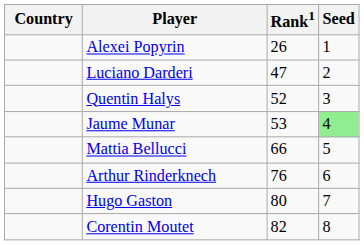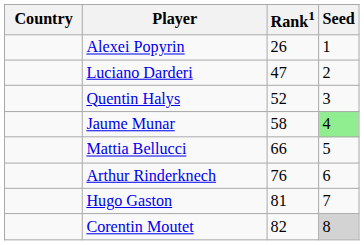 <table class="sortable wikitable">
 <tr>
 <th width="70">Country</th>
 <th width="175">Player</th>
 <th>Rank<sup>1</sup></th>
 <th>Seed</th>
 </tr>
 <tr>
 <td></td>
 <td><a href='#'>Alexei Popyrin</a></td>
 <td>26</td>
 <td>1</td>
 </tr>
 <tr>
 <td></td>
 <td><a href='#'>Luciano Darderi</a></td>
 <td>47</td>
 <td>2</td>
 </tr>
 <tr>
 <td></td>
 <td><a href='#'>Quentin Halys</a></td>
 <td>52</td>
 <td>3</td>
 </tr>
 <tr>
 <td></td>
 <td><a href='#'>Jaume Munar</a></td>
-<td>53</td>
+<td>58</td>
 <td style="background: lightgreen;">4</td>
 </tr>
 <tr>
 <td></td>
 <td><a href='#'>Mattia Bellucci</a></td>
 <td>66</td>
 <td>5</td>
 </tr>
 <tr>
 <td></td>
 <td><a href='#'>Arthur Rinderknech</a></td>
 <td>76</td>
 <td>6</td>
 </tr>
 <tr>
 <td></td>
 <td><a href='#'>Hugo Gaston</a></td>
-<td>80</td>
+<td>81</td>
 <td>7</td>
 </tr>
 <tr>
 <td></td>
 <td><a href='#'>Corentin Moutet</a></td>
 <td>82</td>
-<td>8</td>
+<td style="background: lightgrey;">8</td>
 </tr>
 </table>
